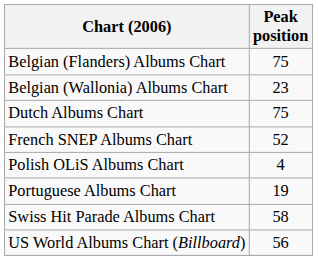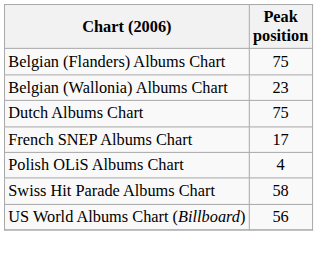 <table class="wikitable sortable">
 <tr>
 <th>Chart (2006)</th>
 <th>Peak<br>position</th>
 </tr>
 <tr>
 <td>Belgian (Flanders) Albums Chart</td>
 <td align="center">75</td>
 </tr>
 <tr>
 <td>Belgian (Wallonia) Albums Chart</td>
 <td align="center">23</td>
 </tr>
 <tr>
 <td>Dutch Albums Chart</td>
 <td align="center">75</td>
 </tr>
 <tr>
 <td>French SNEP Albums Chart</td>
-<td align="center">52</td>
+<td align="center">17</td>
 </tr>
 <tr>
 <td>Polish OLiS Albums Chart</td>
 <td align="center">4</td>
-</tr>
-<tr>
-<td>Portuguese Albums Chart</td>
-<td align="center">19</td>
 </tr>
 <tr>
 <td>Swiss Hit Parade Albums Chart</td>
 <td align="center">58</td>
 </tr>
 <tr>
 <td>US World Albums Chart (<em>Billboard</em>)</td>
 <td align="center">56</td>
 </tr>
 <tr>
 </tr>
 </table>
